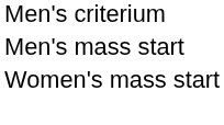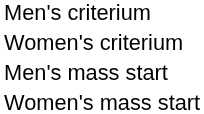 <table>
 <tr>
 <td>Men's criterium</td>
+<td></td>
+<td></td>
+<td></td>
+</tr>
+<tr>
+<td>Women's criterium</td>
 <td></td>
 <td></td>
 <td></td>
 </tr>
 <tr>
 <td>Men's mass start</td>
 <td></td>
 <td></td>
 <td></td>
 </tr>
 <tr>
 <td>Women's mass start</td>
 <td></td>
 <td></td>
 <td></td>
 </tr>
 </table>
